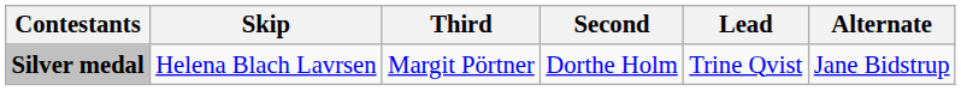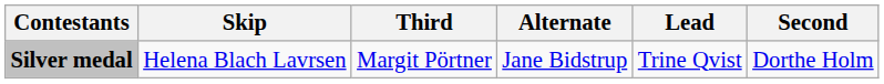 <table class="wikitable">
 <tr>
 <th><strong>Contestants</strong></th>
 <th>Skip</th>
 <th>Third</th>
+<th>Alternate</th>
+<th>Lead</th>
 <th>Second</th>
-<th>Lead</th>
-<th>Alternate</th>
 </tr>
 <tr>
 <td bgcolor="silver"><strong>Silver medal</strong></td>
 <td><a href='#'>Helena Blach Lavrsen</a></td>
 <td><a href='#'>Margit Pörtner</a></td>
+<td><a href='#'>Jane Bidstrup</a></td>
+<td><a href='#'>Trine Qvist</a></td>
 <td><a href='#'>Dorthe Holm</a></td>
-<td><a href='#'>Trine Qvist</a></td>
-<td><a href='#'>Jane Bidstrup</a></td>
 </tr>
 </table>
